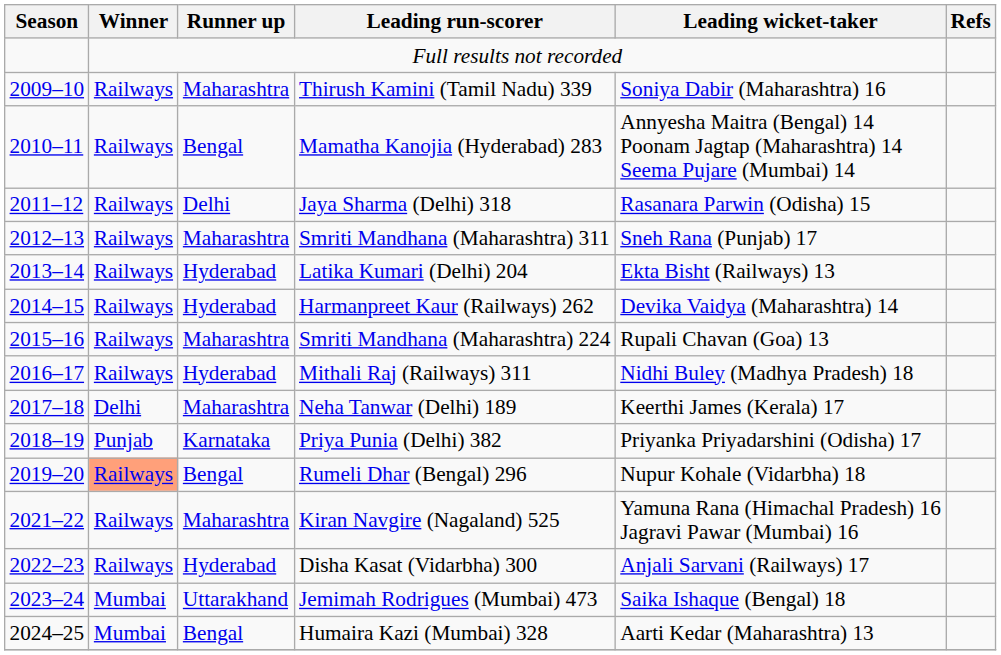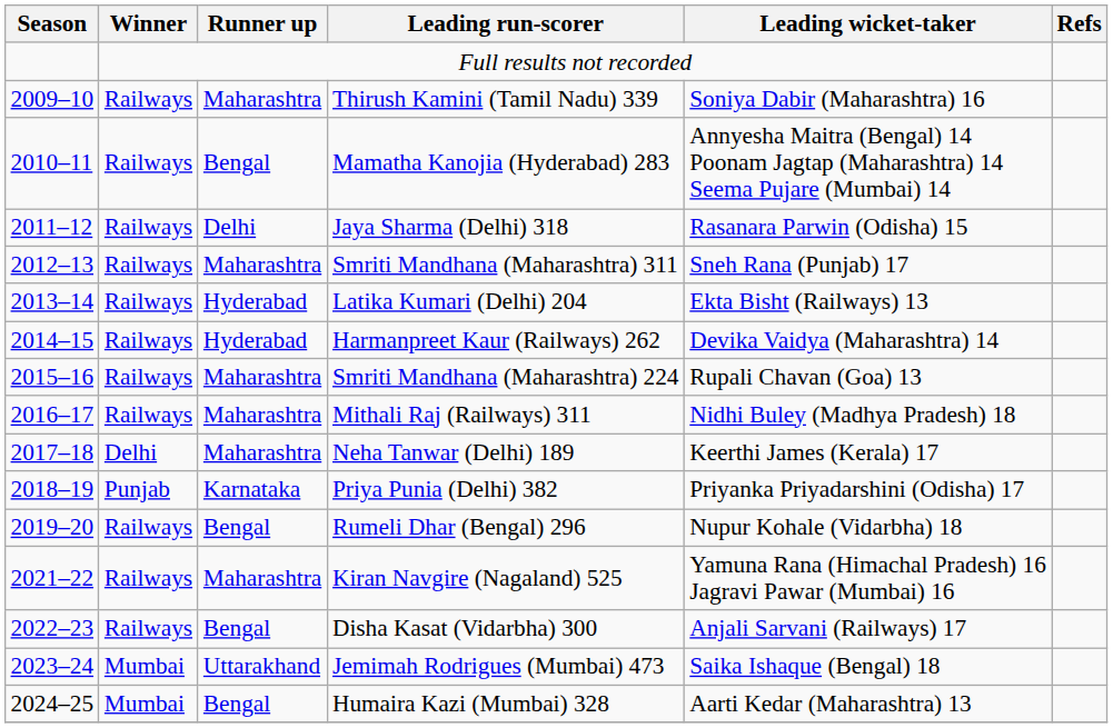 <table class="wikitable">
 <tr>
 <th>Season</th>
 <th>Winner</th>
 <th>Runner up</th>
 <th>Leading run-scorer</th>
 <th>Leading wicket-taker</th>
 <th>Refs</th>
 </tr>
 <tr>
 <td></td>
 <td colspan=4 align=center><em>Full results not recorded</em></td>
 <td></td>
 </tr>
 <tr>
 <td><a href='#'>2009–10</a></td>
 <td><a href='#'>Railways</a></td>
 <td><a href='#'>Maharashtra</a></td>
 <td><a href='#'>Thirush Kamini</a> (Tamil Nadu) 339</td>
 <td><a href='#'>Soniya Dabir</a> (Maharashtra) 16</td>
 <td></td>
 </tr>
 <tr>
 <td><a href='#'>2010–11</a></td>
 <td><a href='#'>Railways</a></td>
 <td><a href='#'>Bengal</a></td>
 <td><a href='#'>Mamatha Kanojia</a> (Hyderabad) 283</td>
 <td>Annyesha Maitra (Bengal) 14<br>Poonam Jagtap (Maharashtra) 14<br><a href='#'>Seema Pujare</a> (Mumbai) 14</td>
 <td></td>
 </tr>
 <tr>
 <td><a href='#'>2011–12</a></td>
 <td><a href='#'>Railways</a></td>
 <td><a href='#'>Delhi</a></td>
 <td><a href='#'>Jaya Sharma</a> (Delhi) 318</td>
 <td><a href='#'>Rasanara Parwin</a> (Odisha) 15</td>
 <td></td>
 </tr>
 <tr>
 <td><a href='#'>2012–13</a></td>
 <td><a href='#'>Railways</a></td>
 <td><a href='#'>Maharashtra</a></td>
 <td><a href='#'>Smriti Mandhana</a> (Maharashtra) 311</td>
 <td><a href='#'>Sneh Rana</a> (Punjab) 17</td>
 <td></td>
 </tr>
 <tr>
 <td><a href='#'>2013–14</a></td>
 <td><a href='#'>Railways</a></td>
 <td><a href='#'>Hyderabad</a></td>
 <td><a href='#'>Latika Kumari</a> (Delhi) 204</td>
 <td><a href='#'>Ekta Bisht</a> (Railways) 13</td>
 <td></td>
 </tr>
 <tr>
 <td><a href='#'>2014–15</a></td>
 <td><a href='#'>Railways</a></td>
 <td><a href='#'>Hyderabad</a></td>
 <td><a href='#'>Harmanpreet Kaur</a> (Railways) 262</td>
 <td><a href='#'>Devika Vaidya</a> (Maharashtra) 14</td>
 <td></td>
 </tr>
 <tr>
 <td><a href='#'>2015–16</a></td>
 <td><a href='#'>Railways</a></td>
 <td><a href='#'>Maharashtra</a></td>
 <td><a href='#'>Smriti Mandhana</a> (Maharashtra) 224</td>
 <td>Rupali Chavan (Goa) 13</td>
 <td></td>
 </tr>
 <tr>
 <td><a href='#'>2016–17</a></td>
 <td><a href='#'>Railways</a></td>
-<td><a href='#'>Hyderabad</a></td>
+<td><a href='#'>Maharashtra</a></td>
 <td><a href='#'>Mithali Raj</a> (Railways) 311</td>
 <td><a href='#'>Nidhi Buley</a> (Madhya Pradesh) 18</td>
 <td></td>
 </tr>
 <tr>
 <td><a href='#'>2017–18</a></td>
 <td><a href='#'>Delhi</a></td>
 <td><a href='#'>Maharashtra</a></td>
 <td><a href='#'>Neha Tanwar</a> (Delhi) 189</td>
 <td>Keerthi James (Kerala) 17</td>
 <td></td>
 </tr>
 <tr>
 <td><a href='#'>2018–19</a></td>
 <td><a href='#'>Punjab</a></td>
 <td><a href='#'>Karnataka</a></td>
 <td><a href='#'>Priya Punia</a> (Delhi) 382</td>
 <td>Priyanka Priyadarshini (Odisha) 17</td>
 <td></td>
 </tr>
 <tr>
 <td><a href='#'>2019–20</a></td>
-<td style="background: lightsalmon;"><a href='#'>Railways</a></td>
+<td><a href='#'>Railways</a></td>
 <td><a href='#'>Bengal</a></td>
 <td><a href='#'>Rumeli Dhar</a> (Bengal) 296</td>
 <td>Nupur Kohale (Vidarbha) 18</td>
 <td></td>
 </tr>
 <tr>
 <td><a href='#'>2021–22</a></td>
 <td><a href='#'>Railways</a></td>
 <td><a href='#'>Maharashtra</a></td>
 <td><a href='#'>Kiran Navgire</a> (Nagaland) 525</td>
 <td>Yamuna Rana (Himachal Pradesh) 16<br>Jagravi Pawar (Mumbai) 16</td>
 <td></td>
 </tr>
 <tr>
 <td><a href='#'>2022–23</a></td>
 <td><a href='#'>Railways</a></td>
-<td><a href='#'>Hyderabad</a></td>
+<td><a href='#'>Bengal</a></td>
 <td>Disha Kasat (Vidarbha) 300</td>
 <td><a href='#'>Anjali Sarvani</a> (Railways) 17</td>
 <td></td>
 </tr>
 <tr>
 <td><a href='#'>2023–24</a></td>
 <td><a href='#'>Mumbai</a></td>
 <td><a href='#'>Uttarakhand</a></td>
 <td><a href='#'>Jemimah Rodrigues</a> (Mumbai) 473</td>
 <td><a href='#'>Saika Ishaque</a> (Bengal) 18</td>
 <td></td>
 </tr>
 <tr>
 <td>2024–25</td>
 <td><a href='#'>Mumbai</a></td>
 <td><a href='#'>Bengal</a></td>
 <td>Humaira Kazi (Mumbai) 328</td>
 <td>Aarti Kedar (Maharashtra) 13</td>
 <td></td>
 </tr>
 <tr>
 </tr>
 </table>
